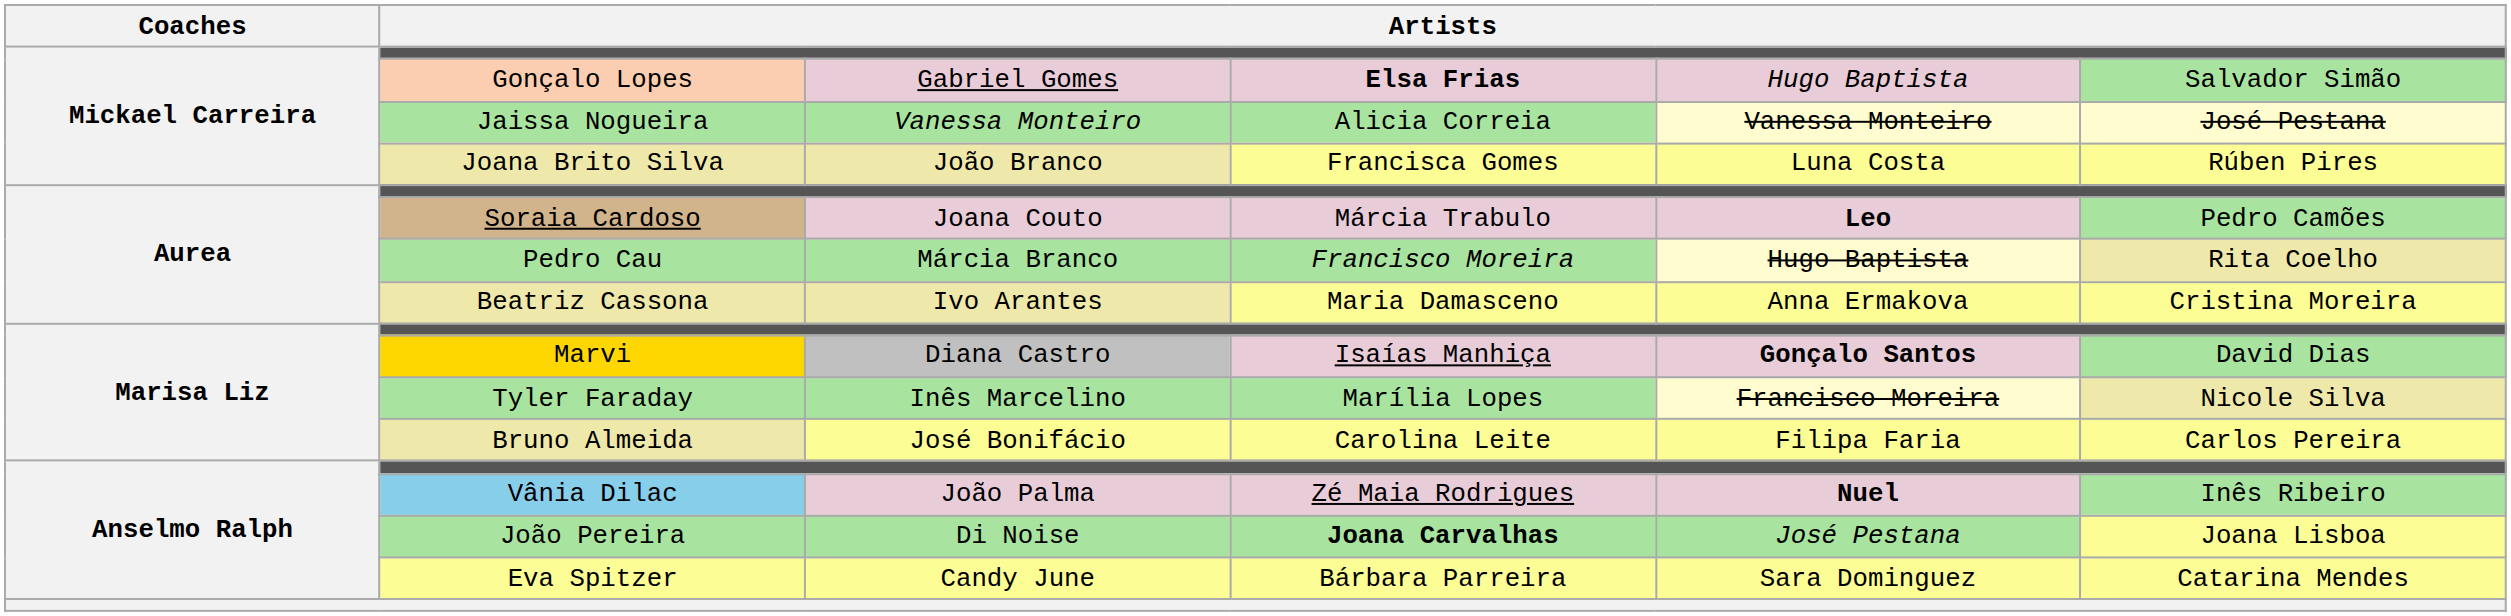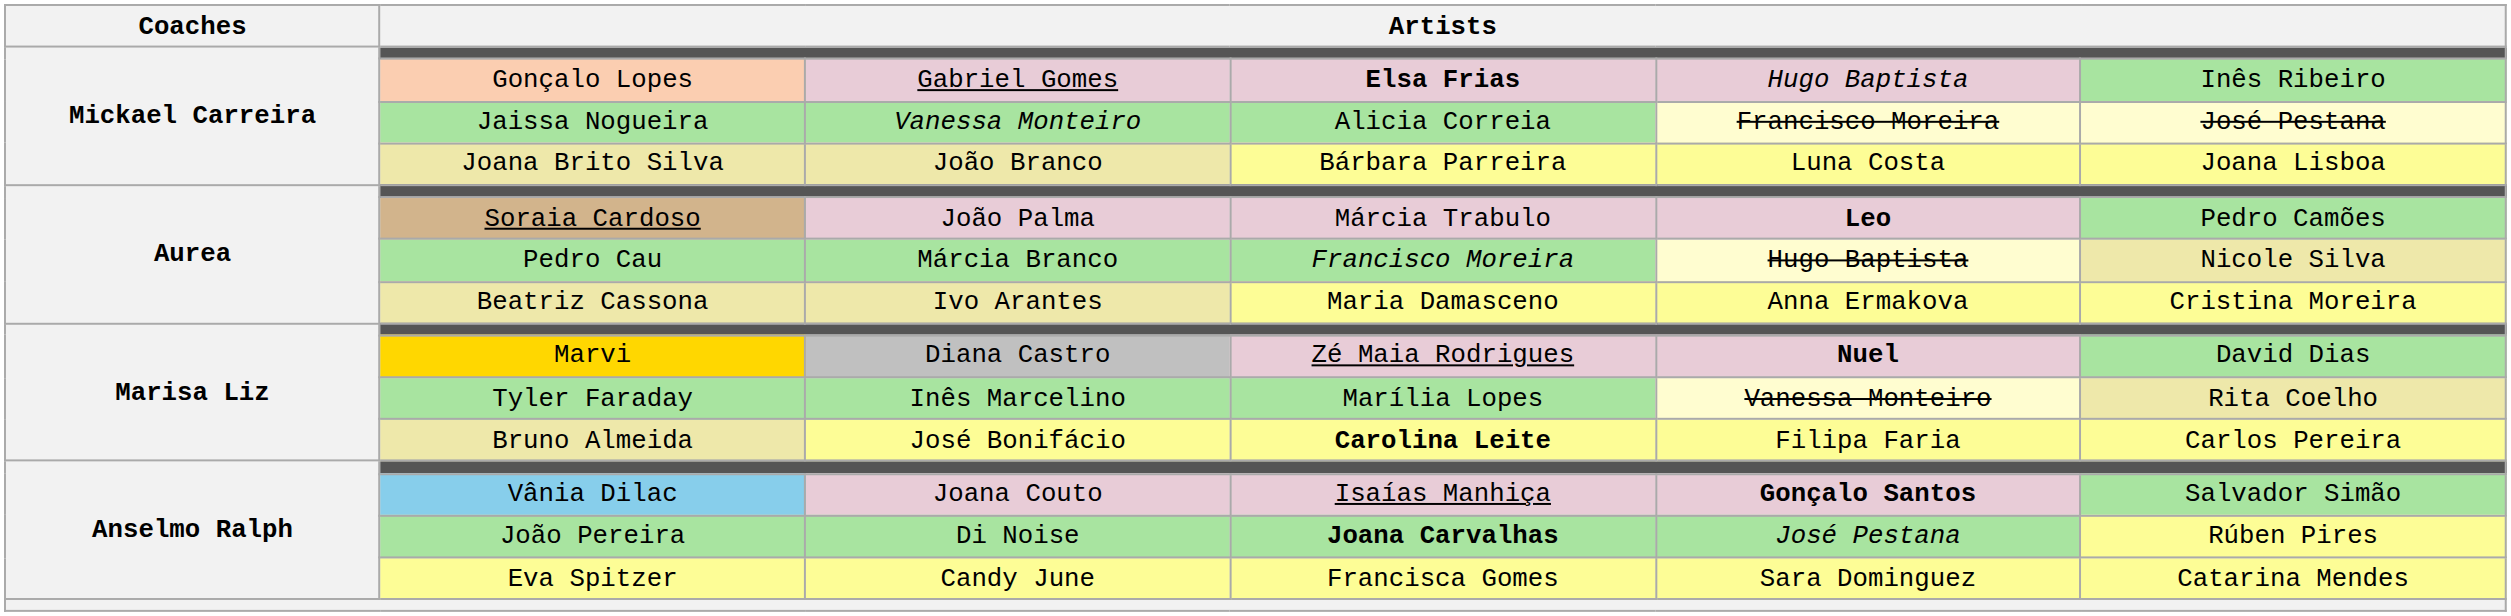 <table class="wikitable collapsible collapsed" style="text-align:center; width:100%">
 <tr>
 <th style="width:15%">Coaches</th>
 <th style="width:85%" colspan="5">Artists</th>
 </tr>
 <tr>
 <th rowspan="4">Mickael Carreira</th>
 <td colspan="5" style="background:#555"></td>
 </tr>
 <tr>
 <td style="background:#fbceb1; width:17%">Gonçalo Lopes</td>
 <td style="background:#E8CCD7; width:17%"><u>Gabriel Gomes</u></td>
 <td style="background:#E8CCD7; width:17%"><strong>Elsa Frias</strong></td>
 <td style="background:#E8CCD7; width:17%"><em>Hugo Baptista</em></td>
-<td style="background:#A8E4A0; width:17%">Salvador Simão</td>
+<td style="background:#A8E4A0">Inês Ribeiro</td>
 </tr>
 <tr>
 <td style="background:#A8E4A0">Jaissa Nogueira</td>
 <td style="background:#A8E4A0"><em>Vanessa Monteiro</em></td>
 <td style="background:#A8E4A0">Alicia Correia</td>
-<td style="background:#FFFDD0"><s>Vanessa Monteiro</s></td>
+<td style="background:#FFFDD0"><s>Francisco Moreira</s></td>
 <td style="background:#FFFDD0"><s>José Pestana</s></td>
 </tr>
 <tr>
 <td style="background:palegoldenrod">Joana Brito Silva</td>
 <td style="background:palegoldenrod">João Branco</td>
-<td style="background:#FDFD96">Francisca Gomes</td>
+<td style="background:#FDFD96">Bárbara Parreira</td>
 <td style="background:#FDFD96">Luna Costa</td>
-<td style="background:#FDFD96">Rúben Pires</td>
+<td style="background:#FDFD96">Joana Lisboa</td>
 </tr>
 <tr>
 <th rowspan="4">Aurea</th>
 <td colspan="5" style="background:#555"></td>
 </tr>
 <tr>
 <td style="background:tan"><u>Soraia Cardoso</u></td>
-<td style="background:#E8CCD7">Joana Couto</td>
+<td style="background:#E8CCD7">João Palma</td>
 <td style="background:#E8CCD7">Márcia Trabulo</td>
 <td style="background:#E8CCD7"><strong>Leo</strong></td>
 <td style="background:#A8E4A0">Pedro Camões</td>
 </tr>
 <tr>
 <td style="background:#A8E4A0">Pedro Cau</td>
 <td style="background:#A8E4A0">Márcia Branco</td>
 <td style="background:#A8E4A0"><em>Francisco Moreira</em></td>
 <td style="background:#FFFDD0"><s>Hugo Baptista</s></td>
-<td style="background:palegoldenrod">Rita Coelho</td>
+<td style="background:palegoldenrod">Nicole Silva</td>
 </tr>
 <tr>
 <td style="background:palegoldenrod">Beatriz Cassona</td>
 <td style="background:palegoldenrod">Ivo Arantes</td>
 <td style="background:#FDFD96">Maria Damasceno</td>
 <td style="background:#FDFD96">Anna Ermakova</td>
 <td style="background:#FDFD96">Cristina Moreira</td>
 </tr>
 <tr>
 <th rowspan="4">Marisa Liz</th>
 <td colspan="5" style="background:#555"></td>
 </tr>
 <tr>
 <td style="background:gold">Marvi</td>
 <td style="background:silver">Diana Castro</td>
-<td style="background:#E8CCD7"><u>Isaías Manhiça</u></td>
-<td style="background:#E8CCD7"><strong>Gonçalo Santos</strong></td>
+<td style="background:#E8CCD7"><u>Zé Maia Rodrigues</u></td>
+<td style="background:#E8CCD7"><strong>Nuel</strong></td>
 <td style="background:#A8E4A0">David Dias</td>
 </tr>
 <tr>
 <td style="background:#A8E4A0">Tyler Faraday</td>
 <td style="background:#A8E4A0">Inês Marcelino</td>
 <td style="background:#A8E4A0">Marília Lopes</td>
-<td style="background:#FFFDD0"><s>Francisco Moreira</s></td>
-<td style="background:palegoldenrod">Nicole Silva</td>
+<td style="background:#FFFDD0"><s>Vanessa Monteiro</s></td>
+<td style="background:palegoldenrod">Rita Coelho</td>
 </tr>
 <tr>
 <td style="background:palegoldenrod">Bruno Almeida</td>
 <td style="background:#FDFD96">José Bonifácio</td>
-<td style="background:#FDFD96">Carolina Leite</td>
+<td style="background:#FDFD96"><strong>Carolina Leite</strong></td>
 <td style="background:#FDFD96">Filipa Faria</td>
 <td style="background:#FDFD96">Carlos Pereira</td>
 </tr>
 <tr>
 <th rowspan="4">Anselmo Ralph</th>
 <td colspan="5" style="background:#555"></td>
 </tr>
 <tr>
 <td style="background:skyblue">Vânia Dilac</td>
-<td style="background:#E8CCD7">João Palma</td>
-<td style="background:#E8CCD7"><u>Zé Maia Rodrigues</u></td>
-<td style="background:#E8CCD7"><strong>Nuel</strong></td>
-<td style="background:#A8E4A0">Inês Ribeiro</td>
+<td style="background:#E8CCD7">Joana Couto</td>
+<td style="background:#E8CCD7"><u>Isaías Manhiça</u></td>
+<td style="background:#E8CCD7"><strong>Gonçalo Santos</strong></td>
+<td style="background:#A8E4A0; width:17%">Salvador Simão</td>
 </tr>
 <tr>
 <td style="background:#A8E4A0">João Pereira</td>
 <td style="background:#A8E4A0">Di Noise</td>
 <td style="background:#A8E4A0"><strong>Joana Carvalhas</strong></td>
 <td style="background:#A8E4A0"><em>José Pestana</em></td>
-<td style="background:#FDFD96">Joana Lisboa</td>
+<td style="background:#FDFD96">Rúben Pires</td>
 </tr>
 <tr>
 <td style="background:#FDFD96">Eva Spitzer</td>
 <td style="background:#FDFD96">Candy June</td>
-<td style="background:#FDFD96">Bárbara Parreira</td>
+<td style="background:#FDFD96">Francisca Gomes</td>
 <td style="background:#FDFD96">Sara Dominguez</td>
 <td style="background:#FDFD96">Catarina Mendes</td>
 </tr>
 <tr>
 <th style="font-size:90%; line-height:12px" colspan="7"></th>
 </tr>
 </table>
